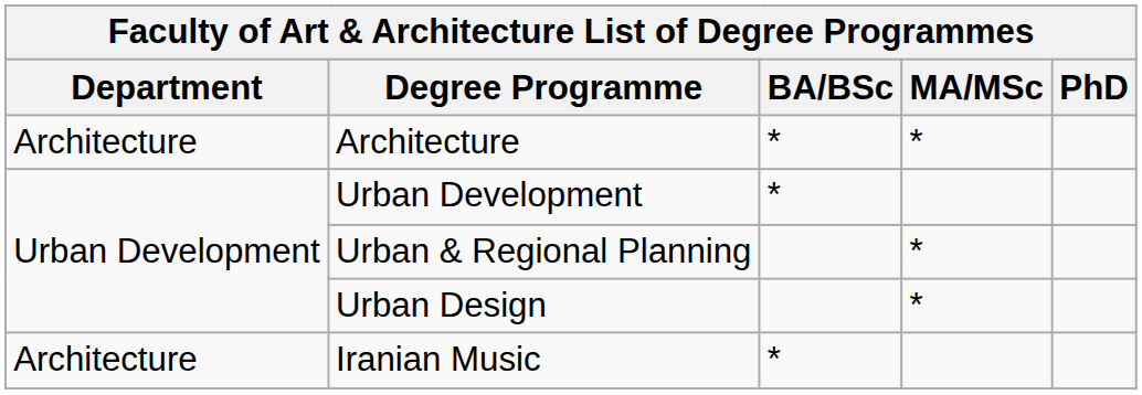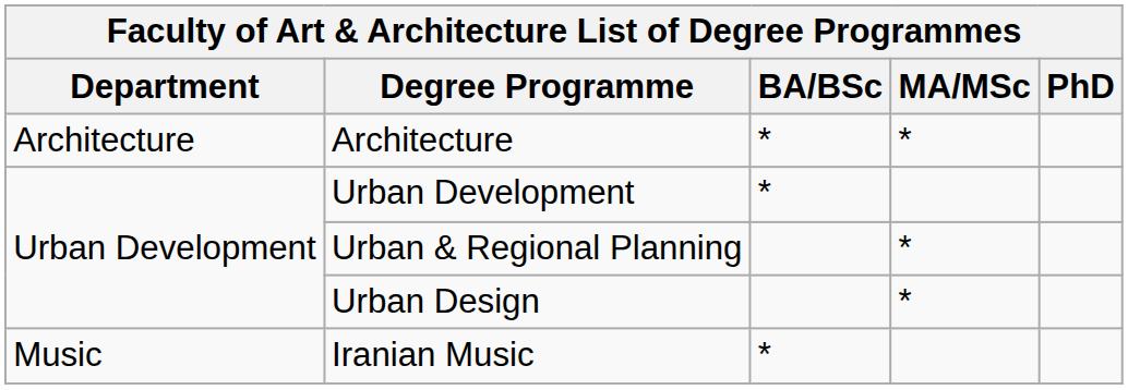 <table class="wikitable">
 <tr>
 <th colspan="5">Faculty of Art & Architecture List of Degree Programmes</th>
 </tr>
 <tr>
 <th>Department</th>
 <th>Degree Programme</th>
 <th>BA/BSc</th>
 <th>MA/MSc</th>
 <th>PhD</th>
 </tr>
 <tr>
 <td>Architecture</td>
 <td>Architecture</td>
 <td>*</td>
 <td>*</td>
 <td></td>
 </tr>
 <tr>
 <td rowspan="3">Urban Development</td>
 <td>Urban Development</td>
 <td>*</td>
 <td></td>
 <td></td>
 </tr>
 <tr>
 <td>Urban & Regional Planning</td>
 <td></td>
 <td>*</td>
 <td></td>
 </tr>
 <tr>
 <td>Urban Design</td>
 <td></td>
 <td>*</td>
 <td></td>
 </tr>
 <tr>
-<td>Architecture</td>
+<td>Music</td>
 <td>Iranian Music</td>
 <td>*</td>
 <td></td>
 <td></td>
 </tr>
 </table>
